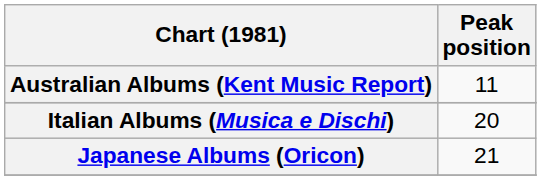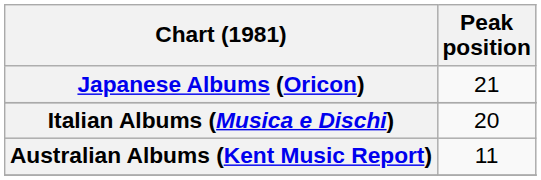 <table class="wikitable sortable plainrowheaders" style="text-align:center">
 <tr>
 <th scope="col">Chart (1981)</th>
 <th scope="col">Peak<br>position</th>
+</tr>
+<tr>
+<th scope="row"><a href='#'>Japanese Albums</a> (<a href='#'>Oricon</a>)</th>
+<td align="center">21</td>
+</tr>
+<tr>
+</tr>
+<tr>
+</tr>
+<tr>
+</tr>
+<tr>
+<th scope="row">Italian Albums (<em><a href='#'>Musica e Dischi</a></em>)</th>
+<td align="center">20</td>
 </tr>
 <tr>
 <th scope="row">Australian Albums (<a href='#'>Kent Music Report</a>)</th>
 <td align="center">11</td>
 </tr>
 <tr>
 </tr>
 <tr>
 </tr>
 <tr>
 </tr>
 <tr>
-<th scope="row">Italian Albums (<em><a href='#'>Musica e Dischi</a></em>)</th>
-<td align="center">20</td>
-</tr>
-<tr>
-<th scope="row"><a href='#'>Japanese Albums</a> (<a href='#'>Oricon</a>)</th>
-<td align="center">21</td>
-</tr>
-<tr>
-</tr>
-<tr>
-</tr>
-<tr>
-</tr>
-<tr>
 </tr>
 </table>
